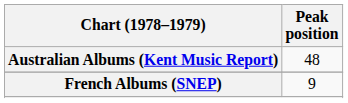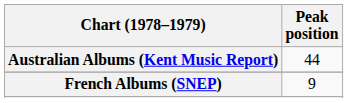 <table class="wikitable sortable plainrowheaders" style="text-align:center">
 <tr>
 <th>Chart (1978–1979)</th>
 <th>Peak<br>position</th>
 </tr>
 <tr>
 <th scope="row">Australian Albums (<a href='#'>Kent Music Report</a>)</th>
-<td>48</td>
+<td>44</td>
 </tr>
 <tr>
 </tr>
 <tr>
 <th scope="row">French Albums (<a href='#'>SNEP</a>)</th>
 <td align="center">9</td>
 </tr>
 <tr>
 </tr>
 <tr>
 </tr>
 <tr>
 </tr>
 <tr>
 </tr>
 <tr>
 </tr>
 </table>
